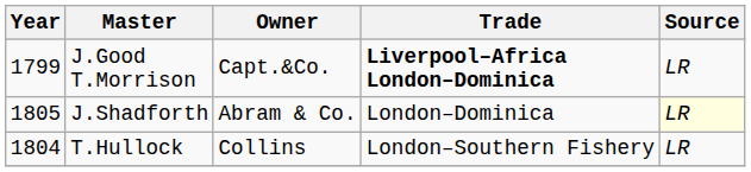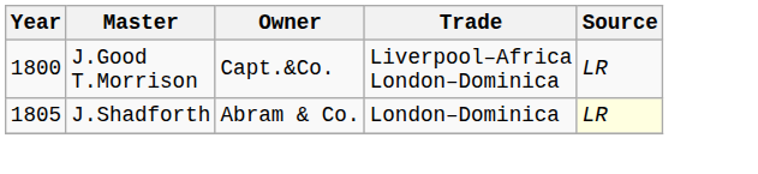 <table class="sortable wikitable">
 <tr>
 <th>Year</th>
 <th>Master</th>
 <th>Owner</th>
 <th>Trade</th>
 <th>Source</th>
 </tr>
 <tr>
-<td>1799</td>
+<td>1800</td>
 <td>J.Good<br>T.Morrison</td>
 <td>Capt.&Co.</td>
-<td><strong>Liverpool–Africa<br>London–Dominica</strong></td>
+<td>Liverpool–Africa<br>London–Dominica</td>
 <td><em>LR</em></td>
 </tr>
 <tr>
 <td>1805</td>
 <td>J.Shadforth</td>
 <td>Abram & Co.</td>
 <td>London–Dominica</td>
 <td style="background: lightyellow;"><em>LR</em></td>
 </tr>
 <tr>
-<td>1804</td>
-<td>T.Hullock</td>
-<td>Collins</td>
-<td>London–Southern Fishery</td>
-<td><em>LR</em></td>
-</tr>
-<tr>
 </tr>
 </table>
